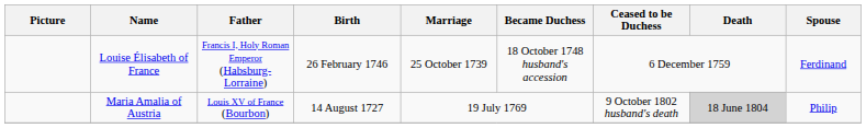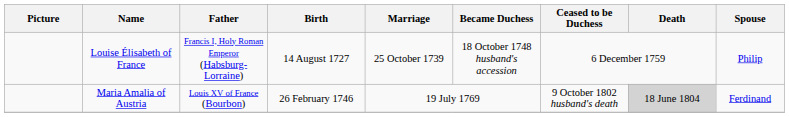 <table width=95% class="wikitable">
 <tr>
 <th width = "8%">Picture</th>
 <th width = "10%">Name</th>
 <th width = "9%">Father</th>
 <th width = "10%">Birth</th>
 <th width = "9%">Marriage</th>
 <th width = "9%">Became Duchess</th>
 <th width = "9%">Ceased to be Duchess</th>
 <th width = "9%">Death</th>
 <th width = "7%">Spouse</th>
 </tr>
 <tr>
 <td align=center></td>
 <td align=center><a href='#'>Louise Élisabeth of France</a></td>
 <td align="center"><small><a href='#'>Francis I, Holy Roman Emperor</a></small><br>(<a href='#'>Habsburg-Lorraine</a>)</td>
-<td align="center">26 February 1746</td>
+<td align="center">14 August 1727</td>
 <td align="center">25 October 1739</td>
 <td align="center">18 October 1748<br><em>husband's accession</em></td>
 <td align="center" colspan="2">6 December 1759</td>
-<td align="center"><a href='#'>Ferdinand</a></td>
+<td align="center"><a href='#'>Philip</a></td>
 </tr>
 <tr>
 <td align=center></td>
 <td align=center><a href='#'>Maria Amalia of Austria</a></td>
 <td align="center"><small><a href='#'>Louis XV of France</a></small><br>(<a href='#'>Bourbon</a>)</td>
-<td align="center">14 August 1727</td>
+<td align="center">26 February 1746</td>
 <td align="center" colspan="2">19 July 1769</td>
 <td align="center">9 October 1802<br><em>husband's death</em></td>
 <td align="center" style="background: lightgrey;">18 June 1804</td>
-<td align="center"><a href='#'>Philip</a></td>
+<td align="center"><a href='#'>Ferdinand</a></td>
 </tr>
 <tr>
 </tr>
 </table>
